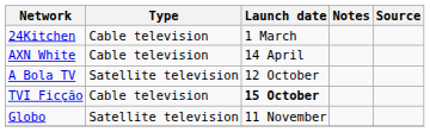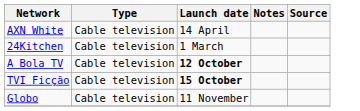 <table class="wikitable sortable">
 <tr>
 <th>Network</th>
 <th>Type</th>
 <th>Launch date</th>
 <th>Notes</th>
 <th>Source</th>
 </tr>
 <tr>
+<td><a href='#'>AXN White</a></td>
+<td>Cable television</td>
+<td>14 April</td>
+<td></td>
+<td></td>
+</tr>
+<tr>
 <td><a href='#'>24Kitchen</a></td>
 <td>Cable television</td>
 <td>1 March</td>
 <td></td>
 <td></td>
 </tr>
 <tr>
-<td><a href='#'>AXN White</a></td>
+<td><a href='#'>A Bola TV</a></td>
 <td>Cable television</td>
-<td>14 April</td>
-<td></td>
-<td></td>
-</tr>
-<tr>
-<td><a href='#'>A Bola TV</a></td>
-<td>Satellite television</td>
-<td>12 October</td>
+<td><strong>12 October</strong></td>
 <td></td>
 <td></td>
 </tr>
 <tr>
 <td><a href='#'>TVI Ficção</a></td>
 <td>Cable television</td>
 <td><strong>15 October</strong></td>
 <td></td>
 <td></td>
 </tr>
 <tr>
 <td><a href='#'>Globo</a></td>
-<td>Satellite television</td>
+<td>Cable television</td>
 <td>11 November</td>
 <td></td>
 <td></td>
 </tr>
 <tr>
 </tr>
 </table>
